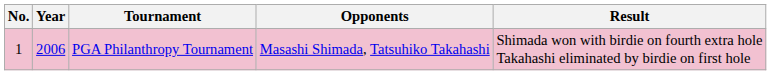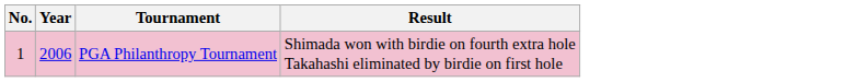 <table class="wikitable" style="font-size:95%;">
 <tr>
 <th>No.</th>
 <th>Year</th>
 <th>Tournament</th>
-<th>Opponents</th>
 <th>Result</th>
 </tr>
 <tr style="background:#F2C1D1;">
 <td align=center>1</td>
 <td><a href='#'>2006</a></td>
 <td><a href='#'>PGA Philanthropy Tournament</a></td>
-<td> <a href='#'>Masashi Shimada</a>,  <a href='#'>Tatsuhiko Takahashi</a></td>
 <td>Shimada won with birdie on fourth extra hole<br>Takahashi eliminated by birdie on first hole</td>
 </tr>
 </table>
